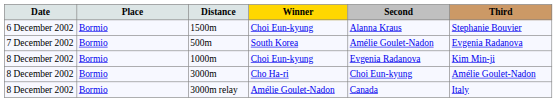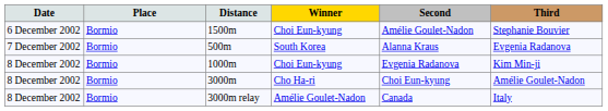 <table bgcolor="#f7f8ff" cellpadding="3" cellspacing="0" border="1" style="font-size: 95%; border: gray solid 1px; border-collapse: collapse;">
 <tr bgcolor="#CCCCCC">
 <td align="center" bgcolor="#DCE5E5" width="150"><strong>Date</strong></td>
 <td align="center" bgcolor="#DCE5E5" width="280"><strong>Place</strong></td>
 <td align="center" bgcolor="#DCE5E5" width="120"><strong>Distance</strong></td>
 <td align="center" bgcolor="gold" width="240"><strong>Winner</strong></td>
 <td align="center" bgcolor="silver" width="240"><strong>Second</strong></td>
 <td align="center" bgcolor="CC9966" width="240"><strong>Third</strong></td>
 </tr>
 <tr align="left">
 <td>6 December 2002</td>
 <td> <a href='#'>Bormio</a></td>
 <td>1500m</td>
 <td> <a href='#'>Choi Eun-kyung</a></td>
-<td> <a href='#'>Alanna Kraus</a></td>
+<td> <a href='#'>Amélie Goulet-Nadon</a></td>
 <td> <a href='#'>Stephanie Bouvier</a></td>
 </tr>
 <tr align="left">
 <td>7 December 2002</td>
 <td> <a href='#'>Bormio</a></td>
 <td>500m</td>
 <td> <a href='#'>South Korea</a></td>
-<td> <a href='#'>Amélie Goulet-Nadon</a></td>
+<td> <a href='#'>Alanna Kraus</a></td>
 <td> <a href='#'>Evgenia Radanova</a></td>
 </tr>
 <tr align="left">
 <td>8 December 2002</td>
 <td> <a href='#'>Bormio</a></td>
 <td>1000m</td>
 <td> <a href='#'>Choi Eun-kyung</a></td>
 <td> <a href='#'>Evgenia Radanova</a></td>
 <td> <a href='#'>Kim Min-ji</a></td>
 </tr>
 <tr align="left">
 <td>8 December 2002</td>
 <td> <a href='#'>Bormio</a></td>
 <td>3000m</td>
 <td> <a href='#'>Cho Ha-ri</a></td>
 <td> <a href='#'>Choi Eun-kyung</a></td>
 <td> <a href='#'>Amélie Goulet-Nadon</a></td>
 </tr>
 <tr align="left">
 <td>8 December 2002</td>
 <td> <a href='#'>Bormio</a></td>
 <td>3000m relay</td>
 <td> <a href='#'>Amélie Goulet-Nadon</a></td>
 <td> <a href='#'>Canada</a></td>
 <td> <a href='#'>Italy</a></td>
 </tr>
 </table>
